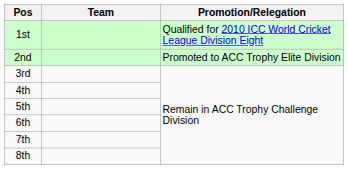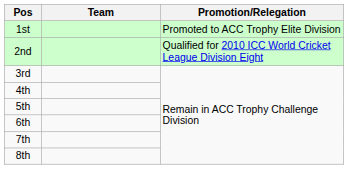 <table class="wikitable">
 <tr>
 <th width=50>Pos</th>
 <th width=175>Team</th>
 <th width=275>Promotion/Relegation</th>
 </tr>
 <tr style="background:#ccffcc">
 <td align="center">1st</td>
 <td></td>
-<td>Qualified for <a href='#'>2010 ICC World Cricket League Division Eight</a></td>
+<td>Promoted to ACC Trophy Elite Division</td>
 </tr>
 <tr style="background:#ccffcc">
 <td align="center">2nd</td>
 <td></td>
-<td>Promoted to ACC Trophy Elite Division</td>
+<td>Qualified for <a href='#'>2010 ICC World Cricket League Division Eight</a></td>
 </tr>
 <tr>
 <td align="center">3rd</td>
 <td></td>
 <td rowspan=6>Remain in ACC Trophy Challenge Division</td>
 </tr>
 <tr>
 <td align="center">4th</td>
 <td></td>
 </tr>
 <tr>
 <td align="center">5th</td>
 <td></td>
 </tr>
 <tr>
 <td align="center">6th</td>
 <td></td>
 </tr>
 <tr>
 <td align="center">7th</td>
 <td></td>
 </tr>
 <tr>
 <td align="center">8th</td>
 <td></td>
 </tr>
 </table>
